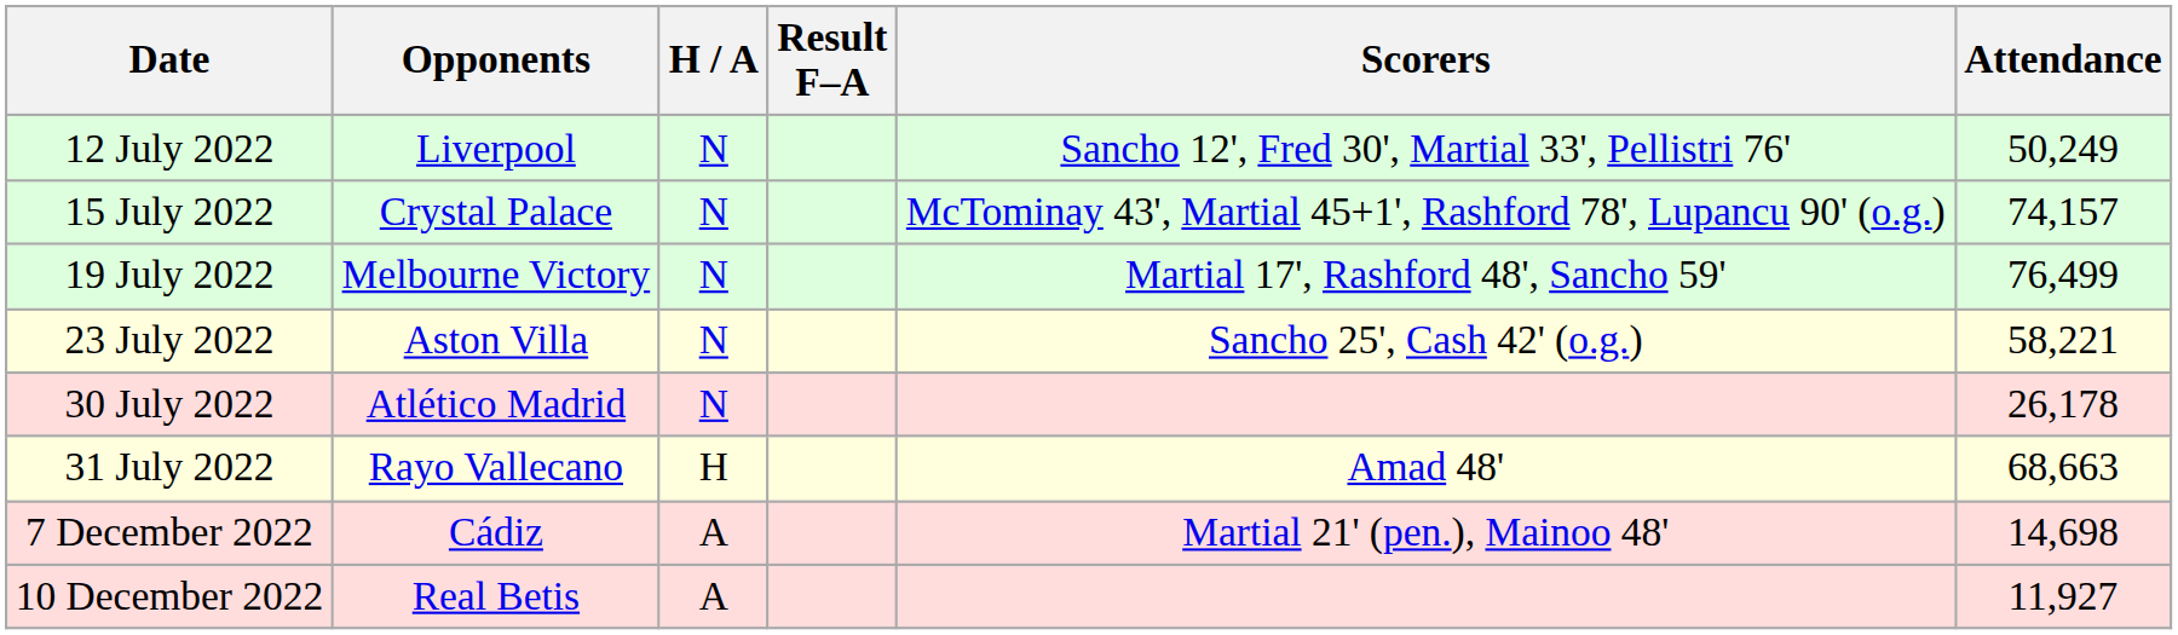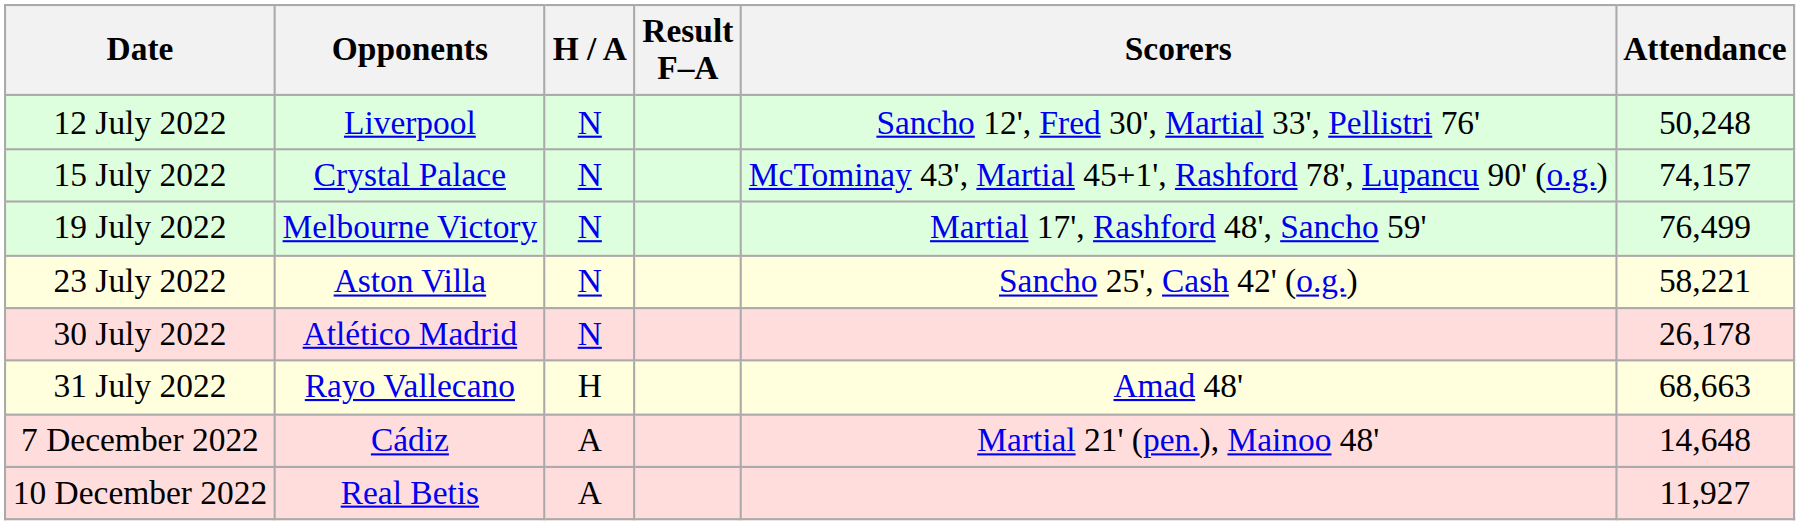 <table class="wikitable" style="text-align:center">
 <tr>
 <th>Date</th>
 <th>Opponents</th>
 <th>H / A</th>
 <th>Result<br>F–A</th>
 <th>Scorers</th>
 <th>Attendance</th>
 </tr>
 <tr bgcolor="#ddffdd">
 <td>12 July 2022</td>
 <td><a href='#'>Liverpool</a></td>
 <td><a href='#'>N</a></td>
 <td></td>
 <td><a href='#'>Sancho</a> 12', <a href='#'>Fred</a> 30', <a href='#'>Martial</a> 33', <a href='#'>Pellistri</a> 76'</td>
-<td>50,249</td>
+<td>50,248</td>
 </tr>
 <tr bgcolor="#ddffdd">
 <td>15 July 2022</td>
 <td><a href='#'>Crystal Palace</a></td>
 <td><a href='#'>N</a></td>
 <td></td>
 <td><a href='#'>McTominay</a> 43', <a href='#'>Martial</a> 45+1', <a href='#'>Rashford</a> 78', <a href='#'>Lupancu</a> 90' (<a href='#'>o.g.</a>)</td>
 <td>74,157</td>
 </tr>
 <tr bgcolor="#ddffdd">
 <td>19 July 2022</td>
 <td><a href='#'>Melbourne Victory</a></td>
 <td><a href='#'>N</a></td>
 <td></td>
 <td><a href='#'>Martial</a> 17', <a href='#'>Rashford</a> 48', <a href='#'>Sancho</a> 59'</td>
 <td>76,499</td>
 </tr>
 <tr bgcolor="#ffffdd">
 <td>23 July 2022</td>
 <td><a href='#'>Aston Villa</a></td>
 <td><a href='#'>N</a></td>
 <td></td>
 <td><a href='#'>Sancho</a> 25', <a href='#'>Cash</a> 42' (<a href='#'>o.g.</a>)</td>
 <td>58,221</td>
 </tr>
 <tr bgcolor="#ffdddd">
 <td>30 July 2022</td>
 <td><a href='#'>Atlético Madrid</a></td>
 <td><a href='#'>N</a></td>
 <td></td>
 <td></td>
 <td>26,178</td>
 </tr>
 <tr bgcolor="#ffffdd">
 <td>31 July 2022</td>
 <td><a href='#'>Rayo Vallecano</a></td>
 <td>H</td>
 <td></td>
 <td><a href='#'>Amad</a> 48'</td>
 <td>68,663</td>
 </tr>
 <tr bgcolor="#ffdddd">
 <td>7 December 2022</td>
 <td><a href='#'>Cádiz</a></td>
 <td>A</td>
 <td></td>
 <td><a href='#'>Martial</a> 21' (<a href='#'>pen.</a>), <a href='#'>Mainoo</a> 48'</td>
-<td>14,698</td>
+<td>14,648</td>
 </tr>
 <tr bgcolor="#ffdddd">
 <td>10 December 2022</td>
 <td><a href='#'>Real Betis</a></td>
 <td>A</td>
 <td></td>
 <td></td>
 <td>11,927</td>
 </tr>
 </table>
